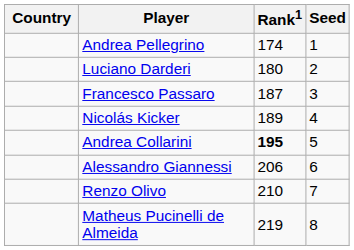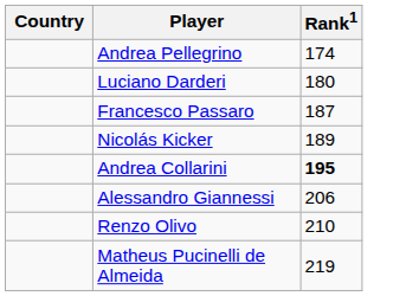 <table class="sortable wikitable">
 <tr>
 <th width="70">Country</th>
 <th width="175">Player</th>
 <th>Rank<sup>1</sup></th>
-<th>Seed</th>
 </tr>
 <tr>
 <td></td>
 <td><a href='#'>Andrea Pellegrino</a></td>
 <td>174</td>
-<td>1</td>
 </tr>
 <tr>
 <td></td>
 <td><a href='#'>Luciano Darderi</a></td>
 <td>180</td>
-<td>2</td>
 </tr>
 <tr>
 <td></td>
 <td><a href='#'>Francesco Passaro</a></td>
 <td>187</td>
-<td>3</td>
 </tr>
 <tr>
 <td></td>
 <td><a href='#'>Nicolás Kicker</a></td>
 <td>189</td>
-<td>4</td>
 </tr>
 <tr>
 <td></td>
 <td><a href='#'>Andrea Collarini</a></td>
 <td><strong>195</strong></td>
-<td>5</td>
 </tr>
 <tr>
 <td></td>
 <td><a href='#'>Alessandro Giannessi</a></td>
 <td>206</td>
-<td>6</td>
 </tr>
 <tr>
 <td></td>
 <td><a href='#'>Renzo Olivo</a></td>
 <td>210</td>
-<td>7</td>
 </tr>
 <tr>
 <td></td>
 <td><a href='#'>Matheus Pucinelli de Almeida</a></td>
 <td>219</td>
-<td>8</td>
 </tr>
 </table>
